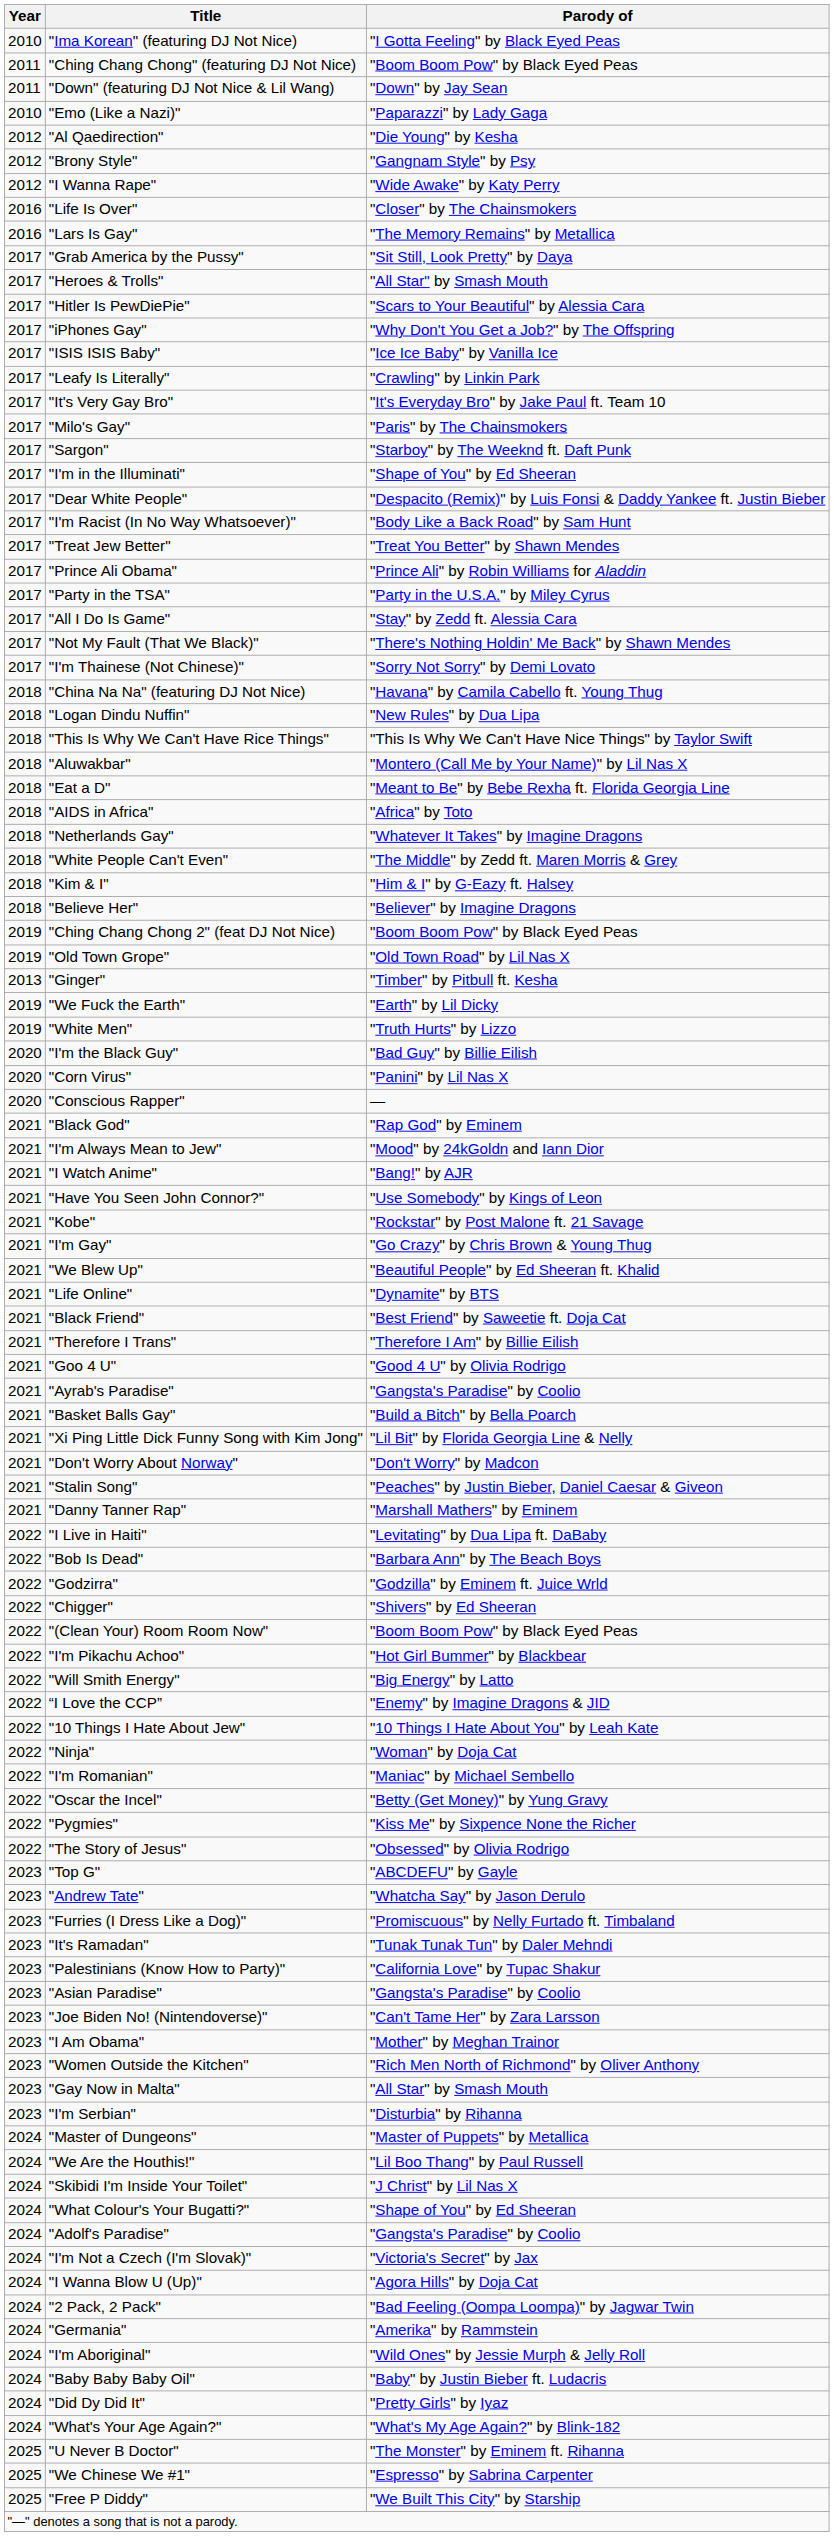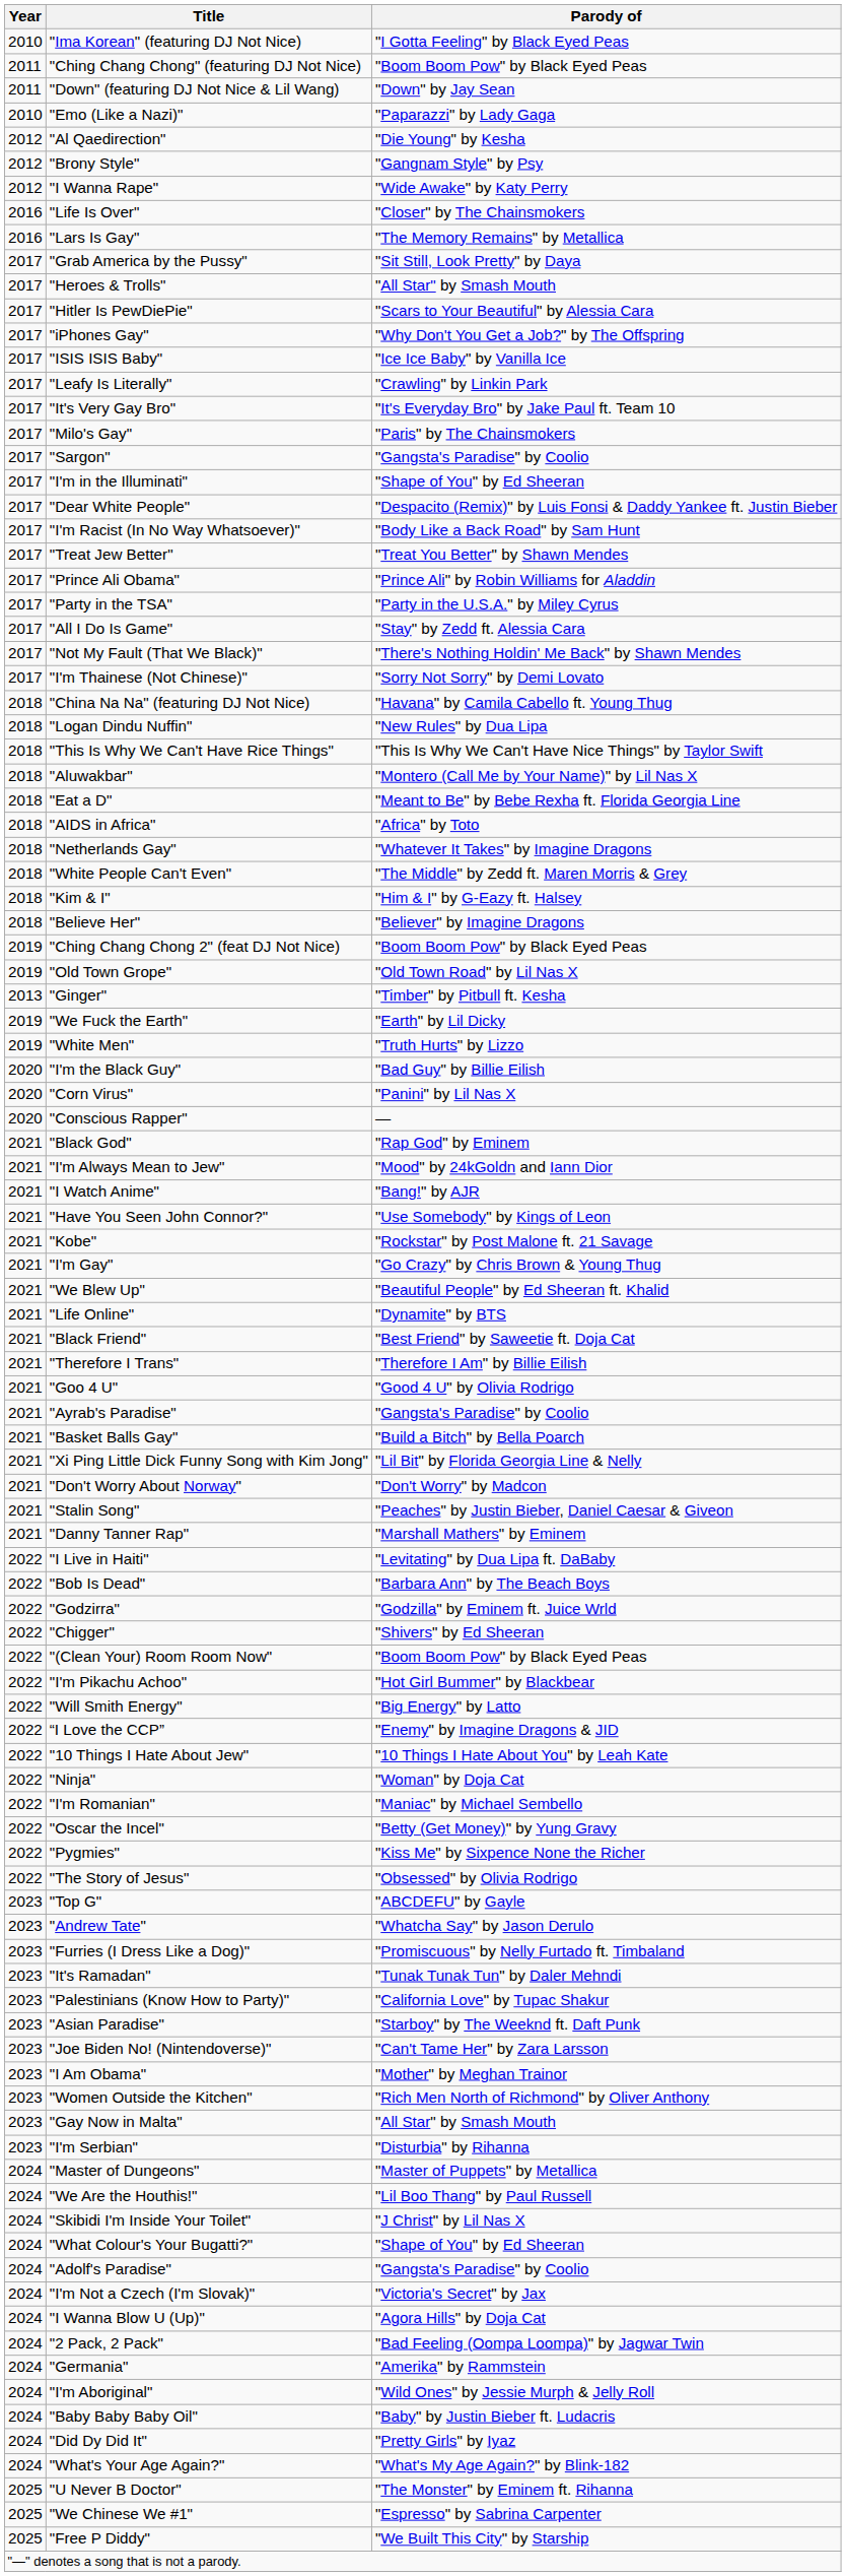 <table class="wikitable sortable">
 <tr>
 <th>Year</th>
 <th>Title</th>
 <th>Parody of</th>
 </tr>
 <tr>
 <td>2010</td>
 <td>"<a href='#'>Ima Korean</a>" (featuring DJ Not Nice)</td>
 <td>"<a href='#'>I Gotta Feeling</a>" by <a href='#'>Black Eyed Peas</a></td>
 </tr>
 <tr>
 <td>2011</td>
 <td>"Ching Chang Chong" (featuring DJ Not Nice)</td>
 <td>"<a href='#'>Boom Boom Pow</a>" by Black Eyed Peas</td>
 </tr>
 <tr>
 <td>2011</td>
 <td>"Down" (featuring DJ Not Nice & Lil Wang)</td>
 <td>"<a href='#'>Down</a>" by <a href='#'>Jay Sean</a></td>
 </tr>
 <tr>
 <td>2010</td>
 <td>"Emo (Like a Nazi)"</td>
 <td>"<a href='#'>Paparazzi</a>" by <a href='#'>Lady Gaga</a></td>
 </tr>
 <tr>
 <td>2012</td>
 <td>"Al Qaedirection"</td>
 <td>"<a href='#'>Die Young</a>" by <a href='#'>Kesha</a></td>
 </tr>
 <tr>
 <td>2012</td>
 <td>"Brony Style"</td>
 <td>"<a href='#'>Gangnam Style</a>" by <a href='#'>Psy</a></td>
 </tr>
 <tr>
 <td>2012</td>
 <td>"I Wanna Rape"</td>
 <td>"<a href='#'>Wide Awake</a>" by <a href='#'>Katy Perry</a></td>
 </tr>
 <tr>
 <td>2016</td>
 <td>"Life Is Over"</td>
 <td>"<a href='#'>Closer</a>" by <a href='#'>The Chainsmokers</a></td>
 </tr>
 <tr>
 <td>2016</td>
 <td>"Lars Is Gay"</td>
 <td>"<a href='#'>The Memory Remains</a>" by <a href='#'>Metallica</a></td>
 </tr>
 <tr>
 <td>2017</td>
 <td>"Grab America by the Pussy"</td>
 <td>"<a href='#'>Sit Still, Look Pretty</a>" by <a href='#'>Daya</a></td>
 </tr>
 <tr>
 <td>2017</td>
 <td>"Heroes & Trolls"</td>
 <td>"<a href='#'>All Star"</a> by <a href='#'>Smash Mouth</a></td>
 </tr>
 <tr>
 <td>2017</td>
 <td>"Hitler Is PewDiePie"</td>
 <td>"<a href='#'>Scars to Your Beautiful</a>" by <a href='#'>Alessia Cara</a></td>
 </tr>
 <tr>
 <td>2017</td>
 <td>"iPhones Gay"</td>
 <td>"<a href='#'>Why Don't You Get a Job?</a>" by <a href='#'>The Offspring</a></td>
 </tr>
 <tr>
 <td>2017</td>
 <td>"ISIS ISIS Baby"</td>
 <td>"<a href='#'>Ice Ice Baby</a>" by <a href='#'>Vanilla Ice</a></td>
 </tr>
 <tr>
 <td>2017</td>
 <td>"Leafy Is Literally"</td>
 <td>"<a href='#'>Crawling</a>" by <a href='#'>Linkin Park</a></td>
 </tr>
 <tr>
 <td>2017</td>
 <td>"It's Very Gay Bro"</td>
 <td>"<a href='#'>It's Everyday Bro</a>" by <a href='#'>Jake Paul</a> ft. Team 10</td>
 </tr>
 <tr>
 <td>2017</td>
 <td>"Milo's Gay"</td>
 <td>"<a href='#'>Paris</a>" by <a href='#'>The Chainsmokers</a></td>
 </tr>
 <tr>
 <td>2017</td>
 <td>"Sargon"</td>
-<td>"<a href='#'>Starboy</a>" by <a href='#'>The Weeknd</a> ft. <a href='#'>Daft Punk</a></td>
+<td>"<a href='#'>Gangsta's Paradise</a>" by <a href='#'>Coolio</a></td>
 </tr>
 <tr>
 <td>2017</td>
 <td>"I'm in the Illuminati"</td>
 <td>"<a href='#'>Shape of You</a>" by <a href='#'>Ed Sheeran</a></td>
 </tr>
 <tr>
 <td>2017</td>
 <td>"Dear White People"</td>
 <td>"<a href='#'>Despacito (Remix)</a>" by <a href='#'>Luis Fonsi</a> & <a href='#'>Daddy Yankee</a> ft. <a href='#'>Justin Bieber</a></td>
 </tr>
 <tr>
 <td>2017</td>
 <td>"I'm Racist (In No Way Whatsoever)"</td>
 <td>"<a href='#'>Body Like a Back Road</a>" by <a href='#'>Sam Hunt</a></td>
 </tr>
 <tr>
 <td>2017</td>
 <td>"Treat Jew Better"</td>
 <td>"<a href='#'>Treat You Better</a>" by <a href='#'>Shawn Mendes</a></td>
 </tr>
 <tr>
 <td>2017</td>
 <td>"Prince Ali Obama"</td>
 <td>"<a href='#'>Prince Ali</a>" by <a href='#'>Robin Williams</a> for <em><a href='#'>Aladdin</a></em></td>
 </tr>
 <tr>
 <td>2017</td>
 <td>"Party in the TSA"</td>
 <td>"<a href='#'>Party in the U.S.A.</a>" by <a href='#'>Miley Cyrus</a></td>
 </tr>
 <tr>
 <td>2017</td>
 <td>"All I Do Is Game"</td>
 <td>"<a href='#'>Stay</a>" by <a href='#'>Zedd</a> ft. <a href='#'>Alessia Cara</a></td>
 </tr>
 <tr>
 <td>2017</td>
 <td>"Not My Fault (That We Black)"</td>
 <td>"<a href='#'>There's Nothing Holdin' Me Back</a>" by <a href='#'>Shawn Mendes</a></td>
 </tr>
 <tr>
 <td>2017</td>
 <td>"I'm Thainese (Not Chinese)"</td>
 <td>"<a href='#'>Sorry Not Sorry</a>" by <a href='#'>Demi Lovato</a></td>
 </tr>
 <tr>
 <td>2018</td>
 <td>"China Na Na" (featuring DJ Not Nice)</td>
 <td>"<a href='#'>Havana</a>" by <a href='#'>Camila Cabello</a> ft. <a href='#'>Young Thug</a></td>
 </tr>
 <tr>
 <td>2018</td>
 <td>"Logan Dindu Nuffin"</td>
 <td>"<a href='#'>New Rules</a>" by <a href='#'>Dua Lipa</a></td>
 </tr>
 <tr>
 <td>2018</td>
 <td>"This Is Why We Can't Have Rice Things"</td>
 <td>"This Is Why We Can't Have Nice Things" by <a href='#'>Taylor Swift</a></td>
 </tr>
 <tr>
 <td>2018</td>
 <td>"Aluwakbar"</td>
 <td>"<a href='#'>Montero (Call Me by Your Name)</a>" by <a href='#'>Lil Nas X</a></td>
 </tr>
 <tr>
 <td>2018</td>
 <td>"Eat a D"</td>
 <td>"<a href='#'>Meant to Be</a>" by <a href='#'>Bebe Rexha</a> ft. <a href='#'>Florida Georgia Line</a></td>
 </tr>
 <tr>
 <td>2018</td>
 <td>"AIDS in Africa"</td>
 <td>"<a href='#'>Africa</a>" by <a href='#'>Toto</a></td>
 </tr>
 <tr>
 <td>2018</td>
 <td>"Netherlands Gay"</td>
 <td>"<a href='#'>Whatever It Takes</a>" by <a href='#'>Imagine Dragons</a></td>
 </tr>
 <tr>
 <td>2018</td>
 <td>"White People Can't Even"</td>
 <td>"<a href='#'>The Middle</a>" by Zedd ft. <a href='#'>Maren Morris</a> & <a href='#'>Grey</a></td>
 </tr>
 <tr>
 <td>2018</td>
 <td>"Kim & I"</td>
 <td>"<a href='#'>Him & I</a>" by <a href='#'>G-Eazy</a> ft. <a href='#'>Halsey</a></td>
 </tr>
 <tr>
 <td>2018</td>
 <td>"Believe Her"</td>
 <td>"<a href='#'>Believer</a>" by <a href='#'>Imagine Dragons</a></td>
 </tr>
 <tr>
 <td>2019</td>
 <td>"Ching Chang Chong 2" (feat DJ Not Nice)</td>
 <td>"<a href='#'>Boom Boom Pow</a>" by Black Eyed Peas</td>
 </tr>
 <tr>
 <td>2019</td>
 <td>"Old Town Grope"</td>
 <td>"<a href='#'>Old Town Road</a>" by <a href='#'>Lil Nas X</a></td>
 </tr>
 <tr>
 <td>2013</td>
 <td>"Ginger"</td>
 <td>"<a href='#'>Timber</a>" by <a href='#'>Pitbull</a> ft. <a href='#'>Kesha</a></td>
 </tr>
 <tr>
 <td>2019</td>
 <td>"We Fuck the Earth"</td>
 <td>"<a href='#'>Earth</a>" by <a href='#'>Lil Dicky</a></td>
 </tr>
 <tr>
 <td>2019</td>
 <td>"White Men"</td>
 <td>"<a href='#'>Truth Hurts</a>" by <a href='#'>Lizzo</a></td>
 </tr>
 <tr>
 <td>2020</td>
 <td>"I'm the Black Guy"</td>
 <td>"<a href='#'>Bad Guy</a>" by <a href='#'>Billie Eilish</a></td>
 </tr>
 <tr>
 <td>2020</td>
 <td>"Corn Virus"</td>
 <td>"<a href='#'>Panini</a>" by <a href='#'>Lil Nas X</a></td>
 </tr>
 <tr>
 <td>2020</td>
 <td>"Conscious Rapper"</td>
 <td>—</td>
 </tr>
 <tr>
 <td>2021</td>
 <td>"Black God"</td>
 <td>"<a href='#'>Rap God</a>" by <a href='#'>Eminem</a></td>
 </tr>
 <tr>
 <td>2021</td>
 <td>"I'm Always Mean to Jew"</td>
 <td>"<a href='#'>Mood</a>" by <a href='#'>24kGoldn</a> and <a href='#'>Iann Dior</a></td>
 </tr>
 <tr>
 <td>2021</td>
 <td>"I Watch Anime"</td>
 <td>"<a href='#'>Bang!</a>" by <a href='#'>AJR</a></td>
 </tr>
 <tr>
 <td>2021</td>
 <td>"Have You Seen John Connor?"</td>
 <td>"<a href='#'>Use Somebody</a>" by <a href='#'>Kings of Leon</a></td>
 </tr>
 <tr>
 <td>2021</td>
 <td>"Kobe"</td>
 <td>"<a href='#'>Rockstar</a>" by <a href='#'>Post Malone</a> ft. <a href='#'>21 Savage</a></td>
 </tr>
 <tr>
 <td>2021</td>
 <td>"I'm Gay"</td>
 <td>"<a href='#'>Go Crazy</a>" by <a href='#'>Chris Brown</a> & <a href='#'>Young Thug</a></td>
 </tr>
 <tr>
 <td>2021</td>
 <td>"We Blew Up"</td>
 <td>"<a href='#'>Beautiful People</a>" by <a href='#'>Ed Sheeran</a> ft. <a href='#'>Khalid</a></td>
 </tr>
 <tr>
 <td>2021</td>
 <td>"Life Online"</td>
 <td>"<a href='#'>Dynamite</a>" by <a href='#'>BTS</a></td>
 </tr>
 <tr>
 <td>2021</td>
 <td>"Black Friend"</td>
 <td>"<a href='#'>Best Friend</a>" by <a href='#'>Saweetie</a> ft. <a href='#'>Doja Cat</a></td>
 </tr>
 <tr>
 <td>2021</td>
 <td>"Therefore I Trans"</td>
 <td>"<a href='#'>Therefore I Am</a>" by <a href='#'>Billie Eilish</a></td>
 </tr>
 <tr>
 <td>2021</td>
 <td>"Goo 4 U"</td>
 <td>"<a href='#'>Good 4 U</a>" by <a href='#'>Olivia Rodrigo</a></td>
 </tr>
 <tr>
 <td>2021</td>
 <td>"Ayrab's Paradise"</td>
 <td>"<a href='#'>Gangsta's Paradise</a>" by <a href='#'>Coolio</a></td>
 </tr>
 <tr>
 <td>2021</td>
 <td>"Basket Balls Gay"</td>
 <td>"<a href='#'>Build a Bitch</a>" by <a href='#'>Bella Poarch</a></td>
 </tr>
 <tr>
 <td>2021</td>
 <td>"Xi Ping Little Dick Funny Song with Kim Jong"</td>
 <td>"<a href='#'>Lil Bit</a>" by <a href='#'>Florida Georgia Line</a> & <a href='#'>Nelly</a></td>
 </tr>
 <tr>
 <td>2021</td>
 <td>"Don't Worry About <a href='#'>Norway</a>"</td>
 <td>"<a href='#'>Don't Worry</a>" by <a href='#'>Madcon</a></td>
 </tr>
 <tr>
 <td>2021</td>
 <td>"Stalin Song"</td>
 <td>"<a href='#'>Peaches</a>" by <a href='#'>Justin Bieber</a>, <a href='#'>Daniel Caesar</a> & <a href='#'>Giveon</a></td>
 </tr>
 <tr>
 <td>2021</td>
 <td>"Danny Tanner Rap"</td>
 <td>"<a href='#'>Marshall Mathers</a>" by <a href='#'>Eminem</a></td>
 </tr>
 <tr>
 <td>2022</td>
 <td>"I Live in Haiti"</td>
 <td>"<a href='#'>Levitating</a>" by <a href='#'>Dua Lipa</a> ft. <a href='#'>DaBaby</a></td>
 </tr>
 <tr>
 <td>2022</td>
 <td>"Bob Is Dead"</td>
 <td>"<a href='#'>Barbara Ann</a>" by <a href='#'>The Beach Boys</a></td>
 </tr>
 <tr>
 <td>2022</td>
 <td>"Godzirra"</td>
 <td>"<a href='#'>Godzilla</a>" by <a href='#'>Eminem</a> ft. <a href='#'>Juice Wrld</a></td>
 </tr>
 <tr>
 <td>2022</td>
 <td>"Chigger"</td>
 <td>"<a href='#'>Shivers</a>" by <a href='#'>Ed Sheeran</a></td>
 </tr>
 <tr>
 <td>2022</td>
 <td>"(Clean Your) Room Room Now"</td>
 <td>"<a href='#'>Boom Boom Pow</a>" by Black Eyed Peas</td>
 </tr>
 <tr>
 <td>2022</td>
 <td>"I'm Pikachu Achoo"</td>
 <td>"<a href='#'>Hot Girl Bummer</a>" by <a href='#'>Blackbear</a></td>
 </tr>
 <tr>
 <td>2022</td>
 <td>"Will Smith Energy"</td>
 <td>"<a href='#'>Big Energy</a>" by <a href='#'>Latto</a></td>
 </tr>
 <tr>
 <td>2022</td>
 <td>“I Love the CCP”</td>
 <td>"<a href='#'>Enemy</a>" by <a href='#'>Imagine Dragons</a> & <a href='#'>JID</a></td>
 </tr>
 <tr>
 <td>2022</td>
 <td>"10 Things I Hate About Jew"</td>
 <td>"<a href='#'>10 Things I Hate About You</a>" by <a href='#'>Leah Kate</a></td>
 </tr>
 <tr>
 <td>2022</td>
 <td>"Ninja"</td>
 <td>"<a href='#'>Woman</a>" by <a href='#'>Doja Cat</a></td>
 </tr>
 <tr>
 <td>2022</td>
 <td>"I'm Romanian"</td>
 <td>"<a href='#'>Maniac</a>" by <a href='#'>Michael Sembello</a></td>
 </tr>
 <tr>
 <td>2022</td>
 <td>"Oscar the Incel"</td>
 <td>"<a href='#'>Betty (Get Money)</a>" by <a href='#'>Yung Gravy</a></td>
 </tr>
 <tr>
 <td>2022</td>
 <td>"Pygmies"</td>
 <td>"<a href='#'>Kiss Me</a>" by <a href='#'>Sixpence None the Richer</a></td>
 </tr>
 <tr>
 <td>2022</td>
 <td>"The Story of Jesus"</td>
 <td>"<a href='#'>Obsessed</a>" by <a href='#'>Olivia Rodrigo</a></td>
 </tr>
 <tr>
 <td>2023</td>
 <td>"Top G"</td>
 <td>"<a href='#'>ABCDEFU</a>" by <a href='#'>Gayle</a></td>
 </tr>
 <tr>
 <td>2023</td>
 <td>"<a href='#'>Andrew Tate</a>"</td>
 <td>"<a href='#'>Whatcha Say</a>" by <a href='#'>Jason Derulo</a></td>
 </tr>
 <tr>
 <td>2023</td>
 <td>"Furries (I Dress Like a Dog)"</td>
 <td>"<a href='#'>Promiscuous</a>" by <a href='#'>Nelly Furtado</a> ft. <a href='#'>Timbaland</a></td>
 </tr>
 <tr>
 <td>2023</td>
 <td>"It's Ramadan"</td>
 <td>"<a href='#'>Tunak Tunak Tun</a>" by <a href='#'>Daler Mehndi</a></td>
 </tr>
 <tr>
 <td>2023</td>
 <td>"Palestinians (Know How to Party)"</td>
 <td>"<a href='#'>California Love</a>" by <a href='#'>Tupac Shakur</a></td>
 </tr>
 <tr>
 <td>2023</td>
 <td>"Asian Paradise"</td>
-<td>"<a href='#'>Gangsta's Paradise</a>" by <a href='#'>Coolio</a></td>
+<td>"<a href='#'>Starboy</a>" by <a href='#'>The Weeknd</a> ft. <a href='#'>Daft Punk</a></td>
 </tr>
 <tr>
 <td>2023</td>
 <td>"Joe Biden No! (Nintendoverse)"</td>
 <td>"<a href='#'>Can't Tame Her</a>" by <a href='#'>Zara Larsson</a></td>
 </tr>
 <tr>
 <td>2023</td>
 <td>"I Am Obama"</td>
 <td>"<a href='#'>Mother</a>" by <a href='#'>Meghan Trainor</a></td>
 </tr>
 <tr>
 <td>2023</td>
 <td>"Women Outside the Kitchen"</td>
 <td>"<a href='#'>Rich Men North of Richmond</a>" by <a href='#'>Oliver Anthony</a></td>
 </tr>
 <tr>
 <td>2023</td>
 <td>"Gay Now in Malta"</td>
 <td>"<a href='#'>All Star</a>" by <a href='#'>Smash Mouth</a></td>
 </tr>
 <tr>
 <td>2023</td>
 <td>"I'm Serbian"</td>
 <td>"<a href='#'>Disturbia</a>" by <a href='#'>Rihanna</a></td>
 </tr>
 <tr>
 <td>2024</td>
 <td>"Master of Dungeons"</td>
 <td>"<a href='#'>Master of Puppets</a>" by <a href='#'>Metallica</a></td>
 </tr>
 <tr>
 <td>2024</td>
 <td>"We Are the Houthis!"</td>
 <td>"<a href='#'>Lil Boo Thang</a>" by <a href='#'>Paul Russell</a></td>
 </tr>
 <tr>
 <td>2024</td>
 <td>"Skibidi I'm Inside Your Toilet"</td>
 <td>"<a href='#'>J Christ</a>" by <a href='#'>Lil Nas X</a></td>
 </tr>
 <tr>
 <td>2024</td>
 <td>"What Colour's Your Bugatti?"</td>
 <td>"<a href='#'>Shape of You</a>" by <a href='#'>Ed Sheeran</a></td>
 </tr>
 <tr>
 <td>2024</td>
 <td>"Adolf's Paradise"</td>
 <td>"<a href='#'>Gangsta's Paradise</a>" by <a href='#'>Coolio</a></td>
 </tr>
 <tr>
 <td>2024</td>
 <td>"I'm Not a Czech (I'm Slovak)"</td>
 <td>"<a href='#'>Victoria's Secret</a>" by <a href='#'>Jax</a></td>
 </tr>
 <tr>
 <td>2024</td>
 <td>"I Wanna Blow U (Up)"</td>
 <td>"<a href='#'>Agora Hills</a>" by <a href='#'>Doja Cat</a></td>
 </tr>
 <tr>
 <td>2024</td>
 <td>"2 Pack, 2 Pack"</td>
 <td>"<a href='#'>Bad Feeling (Oompa Loompa)</a>" by <a href='#'>Jagwar Twin</a></td>
 </tr>
 <tr>
 <td>2024</td>
 <td>"Germania"</td>
 <td>"<a href='#'>Amerika</a>" by <a href='#'>Rammstein</a></td>
 </tr>
 <tr>
 <td>2024</td>
 <td>"I'm Aboriginal"</td>
 <td>"<a href='#'>Wild Ones</a>" by <a href='#'>Jessie Murph</a> & <a href='#'>Jelly Roll</a></td>
 </tr>
 <tr>
 <td>2024</td>
 <td>"Baby Baby Baby Oil"</td>
 <td>"<a href='#'>Baby</a>" by <a href='#'>Justin Bieber</a> ft. <a href='#'>Ludacris</a></td>
 </tr>
 <tr>
 <td>2024</td>
 <td>"Did Dy Did It"</td>
 <td>"<a href='#'>Pretty Girls</a>" by <a href='#'>Iyaz</a></td>
 </tr>
 <tr>
 <td>2024</td>
 <td>"What's Your Age Again?"</td>
 <td>"<a href='#'>What's My Age Again?</a>" by <a href='#'>Blink-182</a></td>
 </tr>
 <tr>
 <td>2025</td>
 <td>"U Never B Doctor"</td>
 <td>"<a href='#'>The Monster</a>" by <a href='#'>Eminem</a> ft. <a href='#'>Rihanna</a></td>
 </tr>
 <tr>
 <td>2025</td>
 <td>"We Chinese We #1"</td>
 <td>"<a href='#'>Espresso</a>" by <a href='#'>Sabrina Carpenter</a></td>
 </tr>
 <tr>
 <td>2025</td>
 <td>"Free P Diddy"</td>
 <td>"<a href='#'>We Built This City</a>" by <a href='#'>Starship</a></td>
 </tr>
 <tr>
 <td colspan="3" style="font-size:85%">"—" denotes a song that is not a parody.</td>
 </tr>
 </table>
